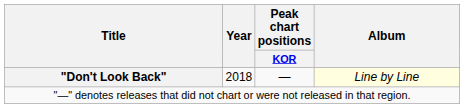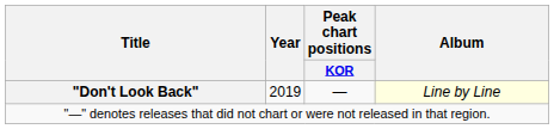 <table class="wikitable plainrowheaders" style="text-align:center;">
 <tr>
 <th scope="col" rowspan="2" style="width:20em;">Title</th>
 <th scope="col" rowspan="2">Year</th>
 <th scope="col" colspan="1">Peak chart positions</th>
 <th scope="col" rowspan="2" style="width:13em;">Album</th>
 </tr>
 <tr>
 <th scope="col" style="width:3em;font-size:90%;"><a href='#'>KOR</a></th>
 </tr>
 <tr>
 <th scope="row">"Don't Look Back" <br></th>
-<td>2018</td>
+<td>2019</td>
 <td>—</td>
 <td style="background: lightyellow;"><em>Line by Line</em></td>
 </tr>
 <tr>
 <td colspan="5" style="font-size:90%">"—" denotes releases that did not chart or were not released in that region.</td>
 </tr>
 </table>
